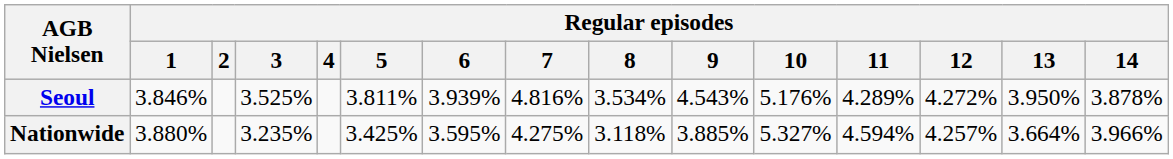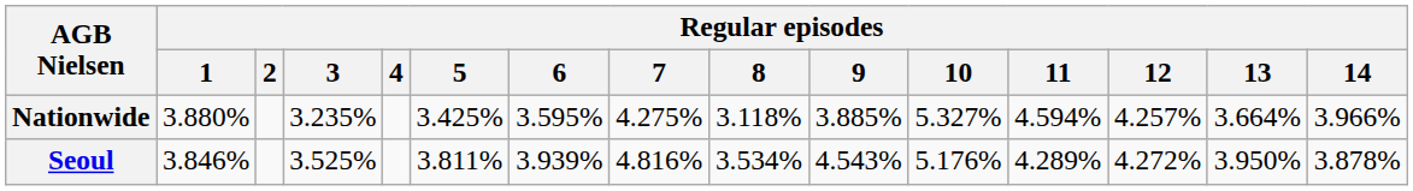 <table class="wikitable collapsible collapsed" style="text-align:center;">
 <tr>
 <th rowspan=2>AGB Nielsen</th>
 <th colspan=14>Regular episodes</th>
 </tr>
 <tr>
 <th>1</th>
 <th>2</th>
 <th>3</th>
 <th>4</th>
 <th>5</th>
 <th>6</th>
 <th>7</th>
 <th>8</th>
 <th>9</th>
 <th>10</th>
 <th>11</th>
 <th>12</th>
 <th>13</th>
 <th>14</th>
 </tr>
 <tr>
+<th>Nationwide</th>
+<td>3.880%</td>
+<td></td>
+<td>3.235%</td>
+<td></td>
+<td>3.425%</td>
+<td>3.595%</td>
+<td>4.275%</td>
+<td>3.118%</td>
+<td>3.885%</td>
+<td>5.327%</td>
+<td>4.594%</td>
+<td>4.257%</td>
+<td>3.664%</td>
+<td>3.966%</td>
+</tr>
+<tr>
 <th><a href='#'>Seoul</a></th>
 <td>3.846%</td>
 <td></td>
 <td>3.525%</td>
 <td></td>
 <td>3.811%</td>
 <td>3.939%</td>
 <td>4.816%</td>
 <td>3.534%</td>
 <td>4.543%</td>
 <td>5.176%</td>
 <td>4.289%</td>
 <td>4.272%</td>
 <td>3.950%</td>
 <td>3.878%</td>
 </tr>
-<tr>
-<th>Nationwide</th>
-<td>3.880%</td>
-<td></td>
-<td>3.235%</td>
-<td></td>
-<td>3.425%</td>
-<td>3.595%</td>
-<td>4.275%</td>
-<td>3.118%</td>
-<td>3.885%</td>
-<td>5.327%</td>
-<td>4.594%</td>
-<td>4.257%</td>
-<td>3.664%</td>
-<td>3.966%</td>
-</tr>
 </table>
